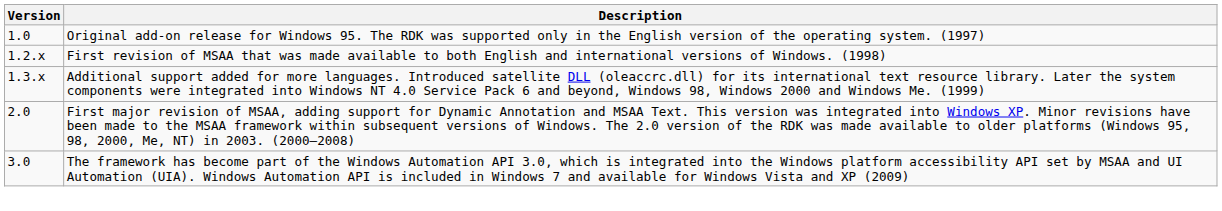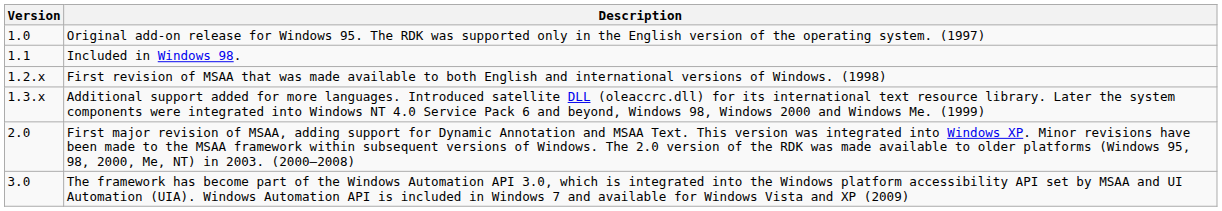 <table class="wikitable">
 <tr>
 <th>Version</th>
 <th>Description</th>
 </tr>
 <tr valign="top">
 <td>1.0</td>
 <td>Original add-on release for Windows 95. The RDK was supported only in the English version of the operating system. (1997)</td>
+</tr>
+<tr valign="top">
+<td>1.1</td>
+<td>Included in <a href='#'>Windows 98</a>.</td>
 </tr>
 <tr valign="top">
 <td>1.2.x</td>
 <td>First revision of MSAA that was made available to both English and international versions of Windows. (1998)</td>
 </tr>
 <tr valign="top">
 <td>1.3.x</td>
 <td>Additional support added for more languages. Introduced satellite <a href='#'>DLL</a> (oleaccrc.dll) for its international text resource library. Later the system components were integrated into Windows NT 4.0 Service Pack 6 and beyond, Windows 98, Windows 2000 and Windows Me. (1999)</td>
 </tr>
 <tr valign="top">
 <td>2.0</td>
 <td>First major revision of MSAA, adding support for Dynamic Annotation and MSAA Text. This version was integrated into <a href='#'>Windows XP</a>. Minor revisions have been made to the MSAA framework within subsequent versions of Windows. The 2.0 version of the RDK was made available to older platforms (Windows 95, 98, 2000, Me, NT) in 2003. (2000–2008)</td>
 </tr>
 <tr valign="top">
 <td>3.0</td>
 <td>The framework has become part of the Windows Automation API 3.0, which is integrated into the Windows platform accessibility API set by MSAA and UI Automation (UIA). Windows Automation API is included in Windows 7 and available for Windows Vista and XP (2009)</td>
 </tr>
 </table>
